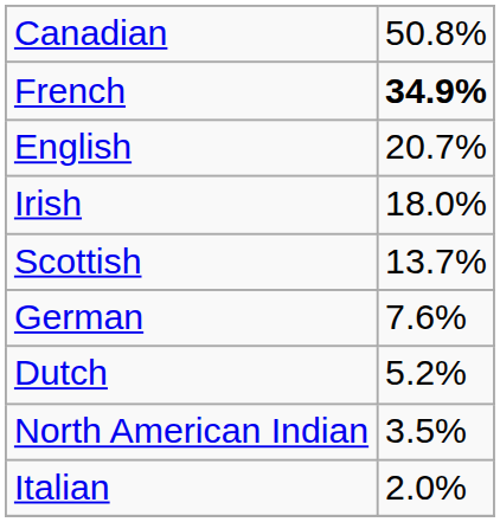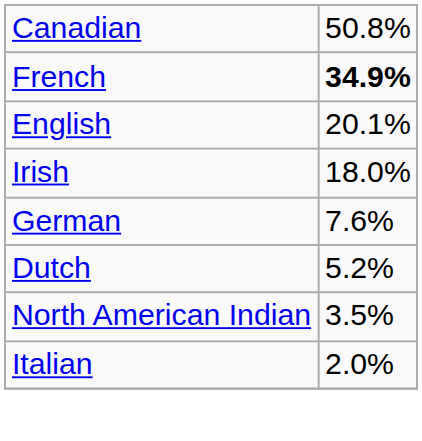 <table class="wikitable">
 <tr>
 <td><a href='#'>Canadian</a></td>
 <td>50.8%</td>
 </tr>
 <tr>
 <td><a href='#'>French</a></td>
 <td><strong>34.9%</strong></td>
 </tr>
 <tr>
 <td><a href='#'>English</a></td>
-<td>20.7%</td>
+<td>20.1%</td>
 </tr>
 <tr>
 <td><a href='#'>Irish</a></td>
 <td>18.0%</td>
-</tr>
-<tr>
-<td><a href='#'>Scottish</a></td>
-<td>13.7%</td>
 </tr>
 <tr>
 <td><a href='#'>German</a></td>
 <td>7.6%</td>
 </tr>
 <tr>
 <td><a href='#'>Dutch</a></td>
 <td>5.2%</td>
 </tr>
 <tr>
 <td><a href='#'>North American Indian</a></td>
 <td>3.5%</td>
 </tr>
 <tr>
 <td><a href='#'>Italian</a></td>
 <td>2.0%</td>
 </tr>
 <tr>
 </tr>
 </table>
